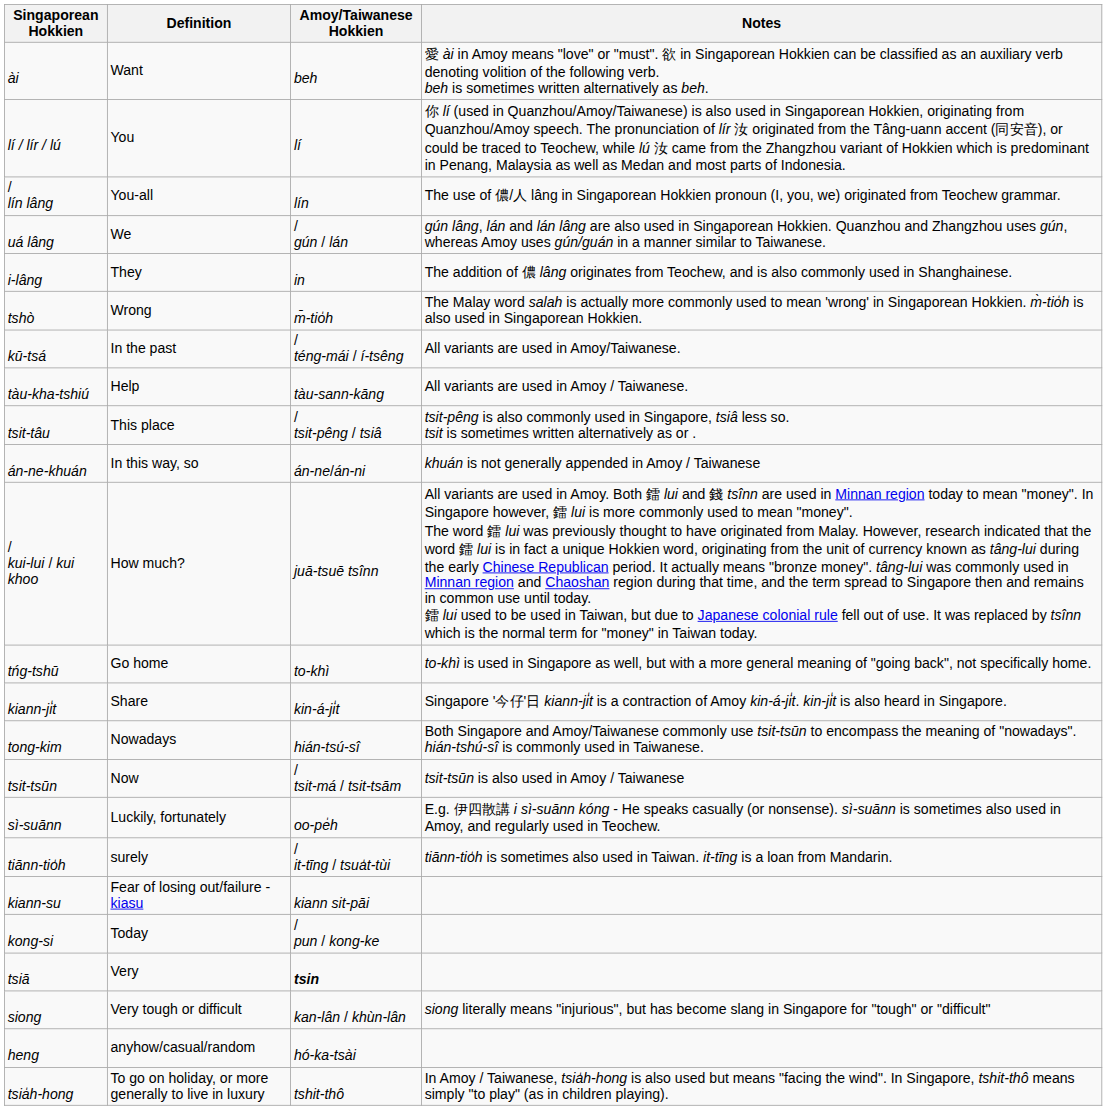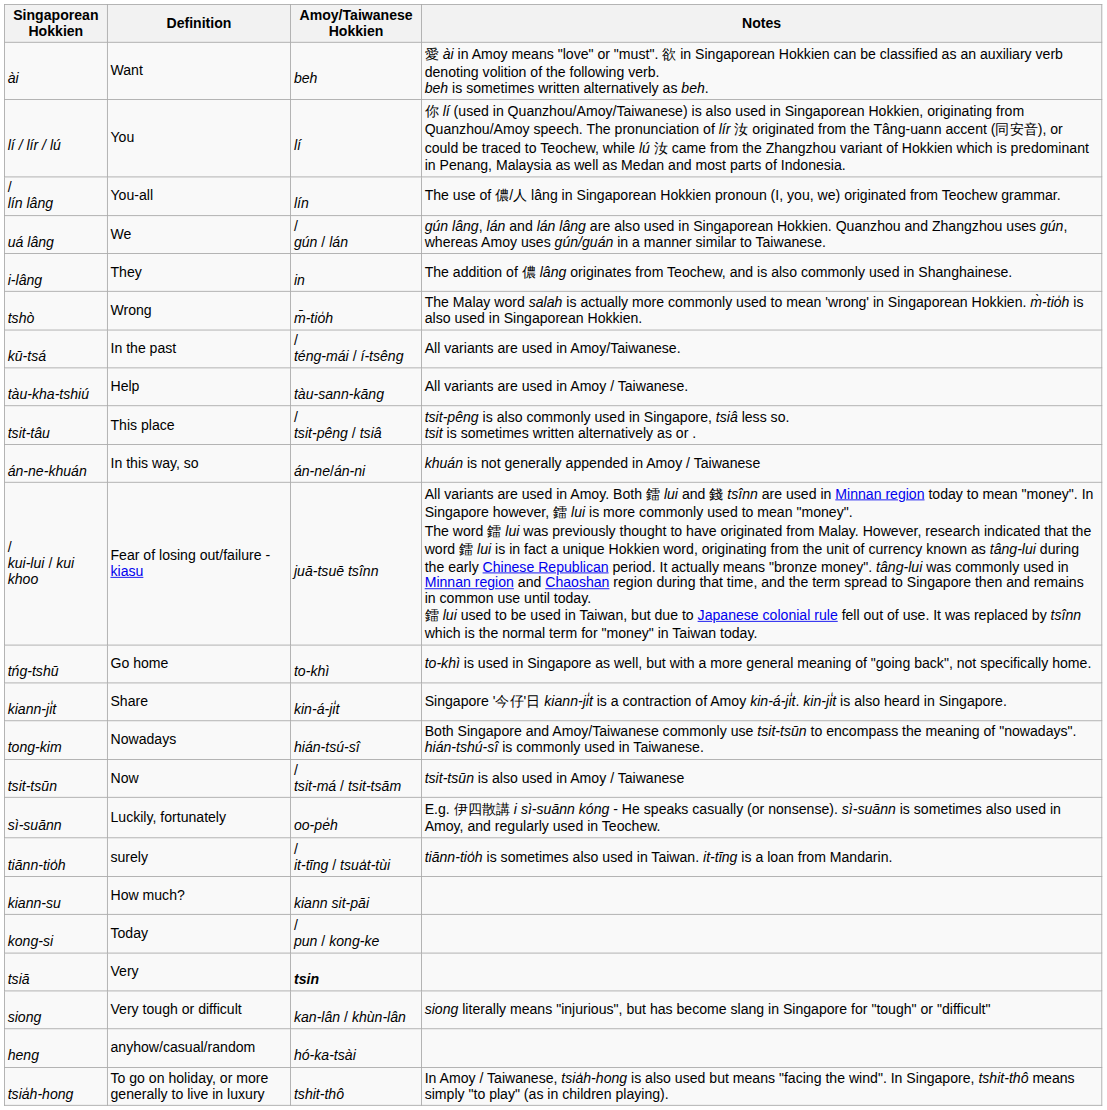 <table class="wikitable defaultcenter col2left col4left">
 <tr>
 <th>Singaporean Hokkien</th>
 <th>Definition</th>
 <th>Amoy/Taiwanese Hokkien</th>
 <th>Notes</th>
 </tr>
 <tr>
 <td><br><em>ài</em></td>
 <td>Want</td>
 <td><br><em>beh</em></td>
 <td>愛 <em>ài</em> in Amoy means "love" or "must". 欲 in Singaporean Hokkien can be classified as an auxiliary verb denoting volition of the following verb.<br> <em>beh</em> is sometimes written alternatively as  <em>beh</em>.</td>
 </tr>
 <tr>
 <td><br><em>lí / lír / lú</em></td>
 <td>You</td>
 <td><br><em>lí</em></td>
 <td>你 <em>lí</em> (used in Quanzhou/Amoy/Taiwanese) is also used in Singaporean Hokkien, originating from Quanzhou/Amoy speech. The pronunciation of <em>lír</em> 汝 originated from the Tâng-uann accent (同安音), or could be traced to Teochew, while <em>lú</em> 汝 came from the Zhangzhou variant of Hokkien which is predominant in Penang, Malaysia as well as Medan and most parts of Indonesia.</td>
 </tr>
 <tr>
 <td> / <br><em>lín lâng</em></td>
 <td>You-all</td>
 <td><br><em>lín</em></td>
 <td>The use of 儂/人 lâng in Singaporean Hokkien pronoun (I, you, we) originated from Teochew grammar.</td>
 </tr>
 <tr>
 <td><br><em>uá lâng</em></td>
 <td>We</td>
 <td> / <br><em>gún</em> /  <em>lán</em></td>
 <td> <em>gún lâng</em>,  <em>lán</em> and  <em>lán lâng</em> are also used in Singaporean Hokkien.  Quanzhou and Zhangzhou uses  <em>gún</em>, whereas Amoy uses  <em>gún/guán</em> in a manner similar to Taiwanese.</td>
 </tr>
 <tr>
 <td><br><em>i-lâng</em></td>
 <td>They</td>
 <td><br><em>in</em></td>
 <td>The addition of 儂 <em>lâng</em> originates from Teochew, and is also commonly used in Shanghainese.</td>
 </tr>
 <tr>
 <td><br><em>tshò</em></td>
 <td>Wrong</td>
 <td><br><em>m̄-tio̍h</em></td>
 <td>The Malay word <em>salah</em> is actually more commonly used to mean 'wrong' in Singaporean Hokkien.  <em>m̀-tio̍h</em> is also used in Singaporean Hokkien.</td>
 </tr>
 <tr>
 <td><br><em>kū-tsá</em></td>
 <td>In the past</td>
 <td> / <br><em>téng-mái</em> / <em>í-tsêng</em></td>
 <td>All variants are used in Amoy/Taiwanese.</td>
 </tr>
 <tr>
 <td><br><em>tàu-kha-tshiú</em></td>
 <td>Help</td>
 <td><br><em>tàu-sann-kāng</em></td>
 <td>All variants are used in Amoy / Taiwanese.</td>
 </tr>
 <tr>
 <td><br><em>tsit-tâu</em></td>
 <td>This place</td>
 <td> / <br><em>tsit-pêng</em> / <em>tsiâ</em></td>
 <td> <em>tsit-pêng</em> is also commonly used in Singapore,  <em>tsiâ</em> less so.<br> <em>tsit</em> is sometimes written alternatively as  or .</td>
 </tr>
 <tr>
 <td><br><em>án-ne-khuán</em></td>
 <td>In this way, so</td>
 <td><br><em>án-ne</em>/<em>án-ni</em></td>
 <td> <em>khuán</em> is not generally appended in Amoy / Taiwanese</td>
 </tr>
 <tr>
 <td> / <br><em>kui-lui</em> / <em>kui khoo</em></td>
-<td>How much?</td>
+<td>Fear of losing out/failure - <a href='#'>kiasu</a></td>
 <td><br><em>juā-tsuē tsînn</em></td>
 <td>All variants are used in Amoy. Both 鐳 <em>lui</em> and 錢 <em>tsînn</em> are used in <a href='#'>Minnan region</a> today to mean "money". In Singapore however, 鐳 <em>lui</em> is more commonly used to mean "money".<br>The word 鐳 <em>lui</em> was previously thought to have originated from Malay. However, research indicated that the word 鐳 <em>lui</em> is in fact a unique Hokkien word, originating from the unit of currency known as  <em>tâng-lui</em> during the early <a href='#'>Chinese Republican</a> period. It actually means "bronze money".  <em>tâng-lui</em> was commonly used in <a href='#'>Minnan region</a> and <a href='#'>Chaoshan</a> region during that time, and the term spread to Singapore then and remains in common use until today.<br>鐳 <em>lui</em> used to be used in Taiwan, but due to <a href='#'>Japanese colonial rule</a> fell out of use. It was replaced by  <em>tsînn</em> which is the normal term for "money" in Taiwan today.</td>
 </tr>
 <tr>
 <td><br><em>tńg-tshū</em></td>
 <td>Go home</td>
 <td><br><em>to-khì</em></td>
 <td> <em>to-khì</em> is used in Singapore as well, but with a more general meaning of "going back", not specifically home.</td>
 </tr>
 <tr>
 <td><br><em>kiann-ji̍t</em></td>
 <td>Share</td>
 <td><br><em>kin-á-ji̍t</em></td>
 <td>Singapore '今仔'日 <em>kiann-ji̍t</em> is a contraction of Amoy  <em>kin-á-ji̍t</em>.  <em>kin-ji̍t</em> is also heard in Singapore.</td>
 </tr>
 <tr>
 <td><br><em>tong-kim</em></td>
 <td>Nowadays</td>
 <td><br><em>hián-tsú-sî</em></td>
 <td>Both Singapore and Amoy/Taiwanese commonly use  <em>tsit-tsūn</em> to encompass the meaning of "nowadays".  <em>hián-tshú-sî</em>  is commonly used in Taiwanese.</td>
 </tr>
 <tr>
 <td><br><em>tsit-tsūn</em></td>
 <td>Now</td>
 <td> / <br><em>tsit-má</em> / <em>tsit-tsām</em></td>
 <td> <em>tsit-tsūn</em> is also used in Amoy / Taiwanese</td>
 </tr>
 <tr>
 <td><br><em>sì-suānn</em></td>
 <td>Luckily, fortunately</td>
 <td><br><em>oo-pe̍h</em></td>
 <td>E.g. 伊四散講 <em>i sì-suānn kóng</em> - He speaks casually (or nonsense).  <em>sì-suānn</em> is sometimes also used in Amoy, and regularly used in Teochew.</td>
 </tr>
 <tr>
 <td><br><em>tiānn-tio̍h</em></td>
 <td>surely</td>
 <td> / <br><em>it-tīng</em> / <em>tsua̍t-tùi</em></td>
 <td> <em>tiānn-tio̍h</em> is sometimes also used in Taiwan.  <em>it-tīng</em> is a loan from Mandarin.</td>
 </tr>
 <tr>
 <td><br><em>kiann-su</em></td>
-<td>Fear of losing out/failure - <a href='#'>kiasu</a></td>
+<td>How much?</td>
 <td><br><em>kiann sit-pāi</em></td>
 <td></td>
 </tr>
 <tr>
 <td><br><em>kong-si</em></td>
 <td>Today</td>
 <td> / <br><em>pun</em> / <em>kong-ke</em></td>
 <td></td>
 </tr>
 <tr>
 <td><br><em>tsiā</em></td>
 <td>Very</td>
 <td><strong><br><em>tsin</em></strong></td>
 <td></td>
 </tr>
 <tr>
 <td><br><em>siong</em></td>
 <td>Very tough or difficult</td>
 <td><br><em>kan-lân</em> / <em>khùn-lân</em></td>
 <td> <em>siong</em> literally means "injurious", but has become slang in Singapore for "tough" or "difficult"</td>
 </tr>
 <tr>
 <td><br><em>heng</em></td>
 <td>anyhow/casual/random</td>
 <td><br><em>hó-ka-tsài</em></td>
 </tr>
 <tr>
 <td><br><em>tsia̍h-hong</em></td>
 <td>To go on holiday, or more generally to live in luxury</td>
 <td><br><em>tshit-thô</em></td>
 <td>In Amoy / Taiwanese,  <em>tsia̍h-hong</em> is also used but means "facing the wind". In Singapore,  <em>tshit-thô</em> means simply "to play" (as in children playing).</td>
 </tr>
 </table>
